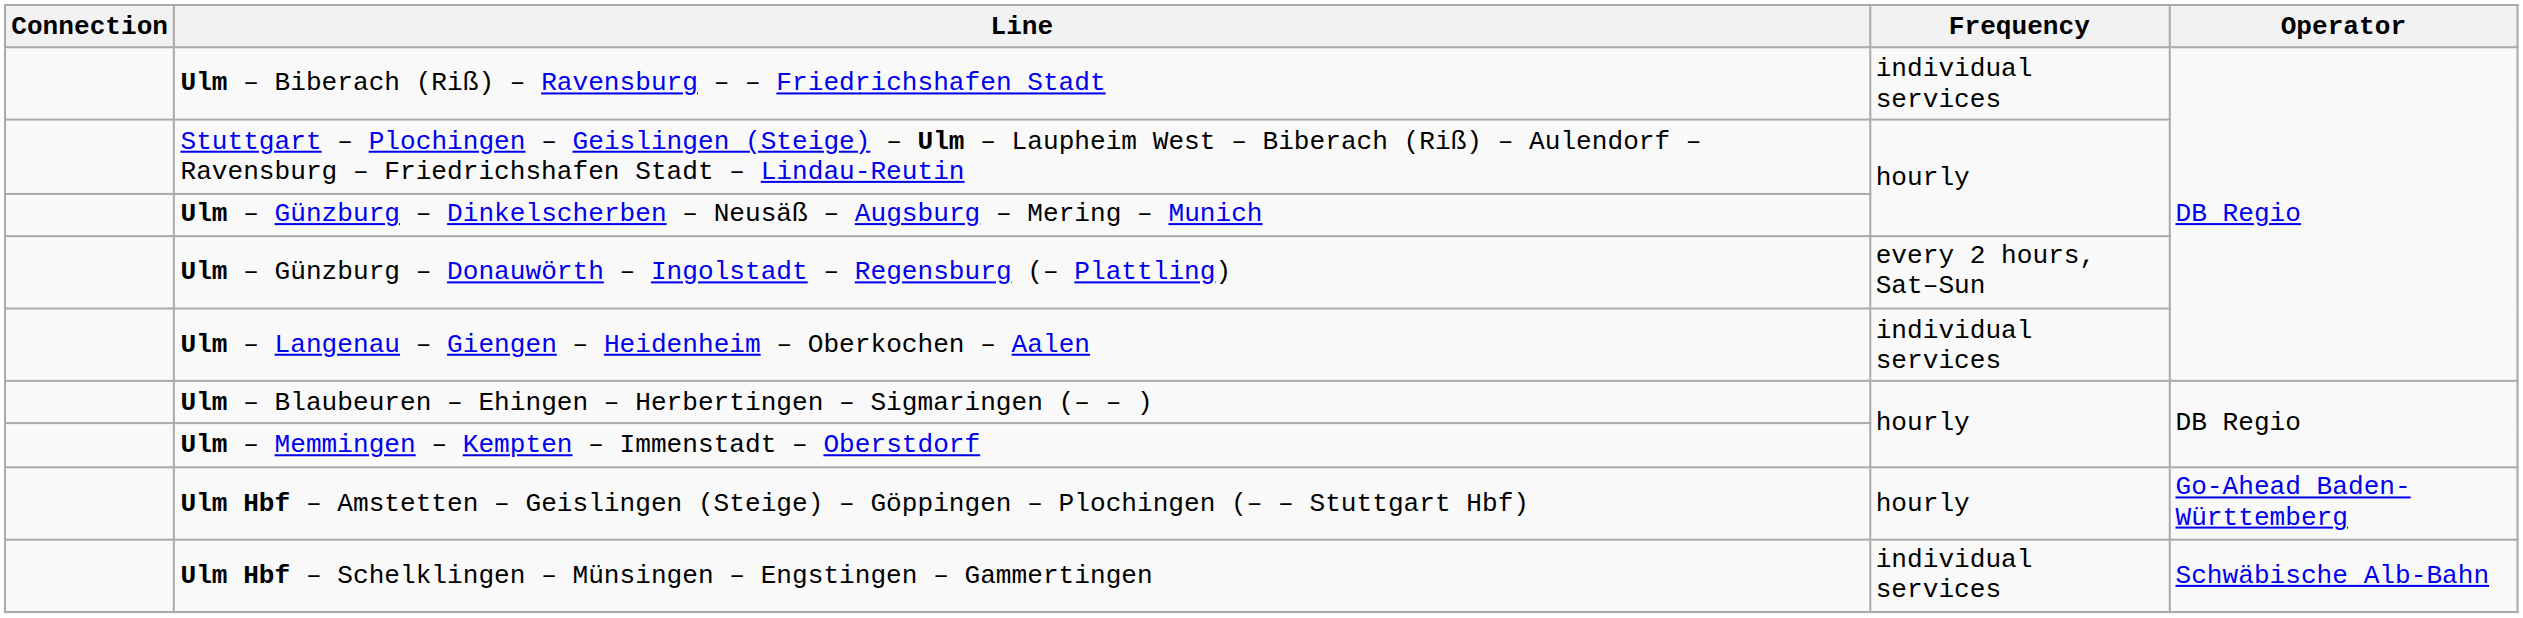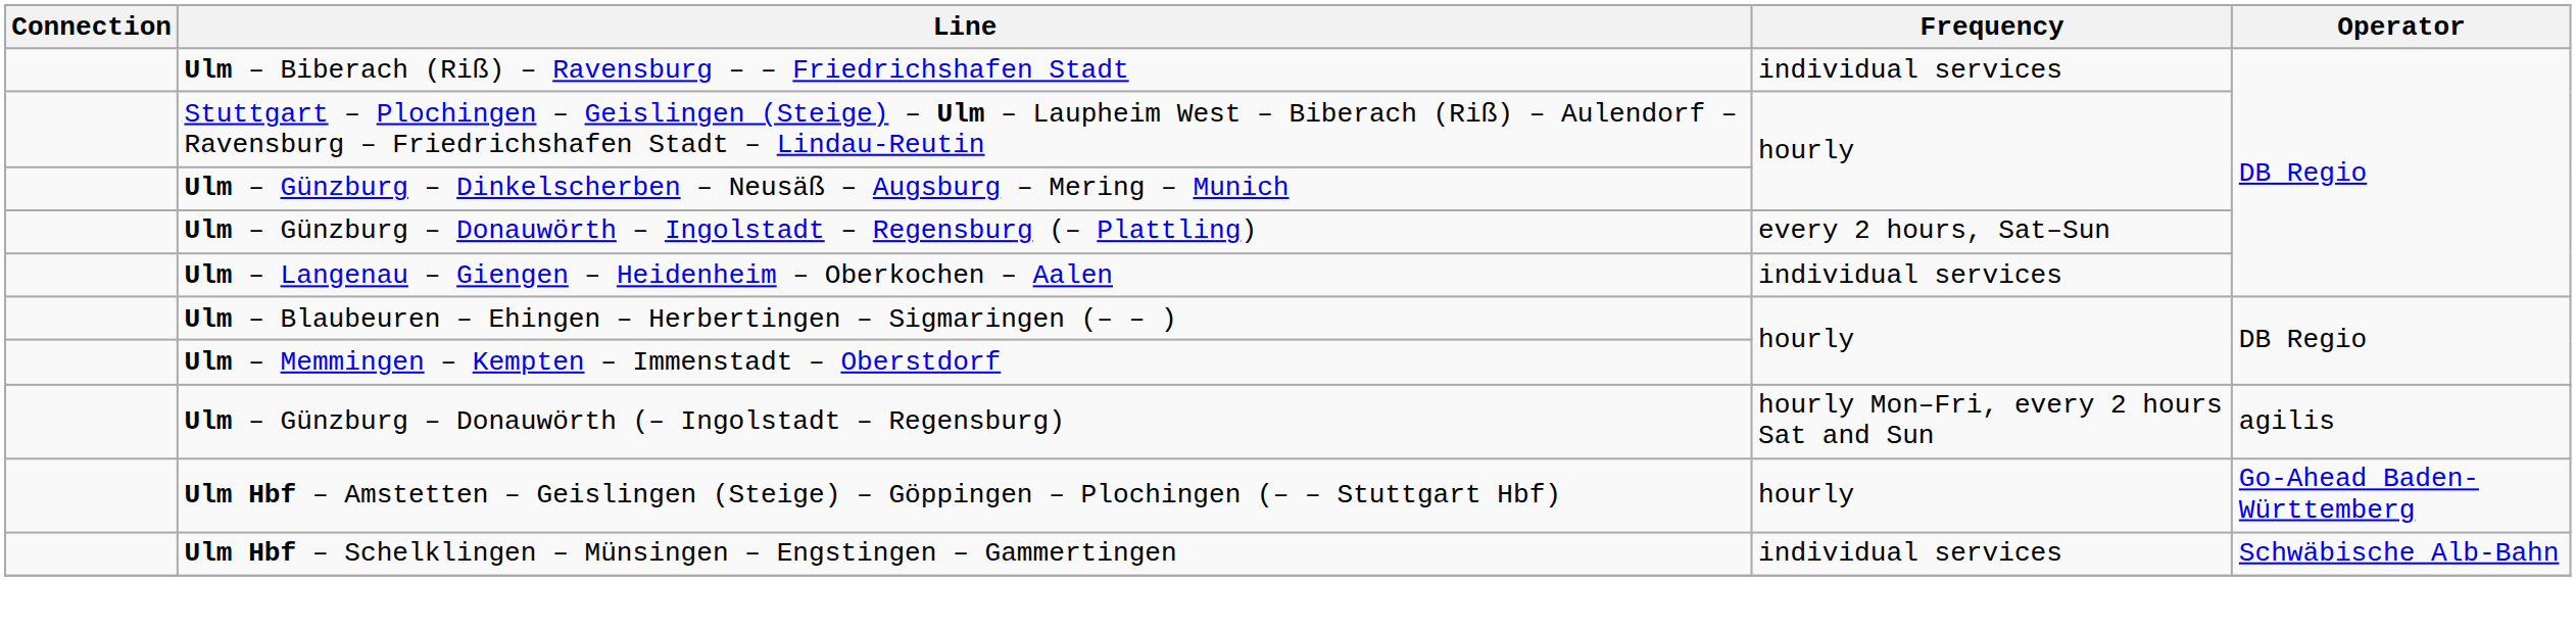 <table class="wikitable">
 <tr>
 <th>Connection</th>
 <th>Line</th>
 <th>Frequency</th>
 <th>Operator</th>
 </tr>
 <tr>
 <td style="text-align:center;"></td>
 <td><strong>Ulm</strong> – Biberach (Riß) – <a href='#'>Ravensburg</a> –  – <a href='#'>Friedrichshafen Stadt</a></td>
 <td>individual services</td>
 <td rowspan="5"><a href='#'>DB Regio</a></td>
 </tr>
 <tr>
 <td style="text-align:center;"></td>
 <td><a href='#'>Stuttgart</a> – <a href='#'>Plochingen</a> – <a href='#'>Geislingen (Steige)</a> – <strong>Ulm</strong> – Laupheim West – Biberach (Riß) – Aulendorf – Ravensburg – Friedrichshafen Stadt – <a href='#'>Lindau-Reutin</a></td>
 <td rowspan="2">hourly</td>
 </tr>
 <tr>
 <td style="text-align:center;"></td>
 <td><strong>Ulm</strong> – <a href='#'>Günzburg</a> – <a href='#'>Dinkelscherben</a> – Neusäß – <a href='#'>Augsburg</a> – Mering – <a href='#'>Munich</a></td>
 </tr>
 <tr>
 <td style="text-align:center;"></td>
 <td><strong>Ulm</strong> – Günzburg – <a href='#'>Donauwörth</a> – <a href='#'>Ingolstadt</a> – <a href='#'>Regensburg</a> (– <a href='#'>Plattling</a>)</td>
 <td>every 2 hours, Sat–Sun</td>
 </tr>
 <tr>
 <td style="text-align:center;"></td>
 <td><strong>Ulm</strong> – <a href='#'>Langenau</a> – <a href='#'>Giengen</a> – <a href='#'>Heidenheim</a> – Oberkochen – <a href='#'>Aalen</a></td>
 <td>individual services</td>
 </tr>
 <tr>
 <td style="text-align:center;"></td>
 <td><strong>Ulm</strong> – Blaubeuren – Ehingen – Herbertingen – Sigmaringen (–  – )</td>
 <td rowspan="2">hourly</td>
 <td rowspan="2">DB Regio</td>
 </tr>
 <tr>
 <td align="center"></td>
 <td><strong>Ulm</strong> – <a href='#'>Memmingen</a> – <a href='#'>Kempten</a> – Immenstadt – <a href='#'>Oberstdorf</a></td>
 </tr>
 <tr>
 <td style="text-align:center;"></td>
+<td><strong>Ulm</strong> – Günzburg – Donauwörth (– Ingolstadt – Regensburg)</td>
+<td>hourly Mon–Fri, every 2 hours Sat and Sun</td>
+<td>agilis</td>
+</tr>
+<tr>
+<td style="text-align:center;"></td>
 <td><strong>Ulm Hbf</strong> – Amstetten – Geislingen (Steige) – Göppingen – Plochingen (–  – Stuttgart Hbf)</td>
 <td>hourly</td>
 <td><a href='#'>Go-Ahead Baden-Württemberg</a></td>
 </tr>
 <tr>
 <td style="text-align:center;"></td>
 <td><strong>Ulm Hbf</strong> – Schelklingen – Münsingen – Engstingen – Gammertingen</td>
 <td>individual services</td>
 <td><a href='#'>Schwäbische Alb-Bahn</a></td>
 </tr>
 <tr>
 </tr>
 </table>
